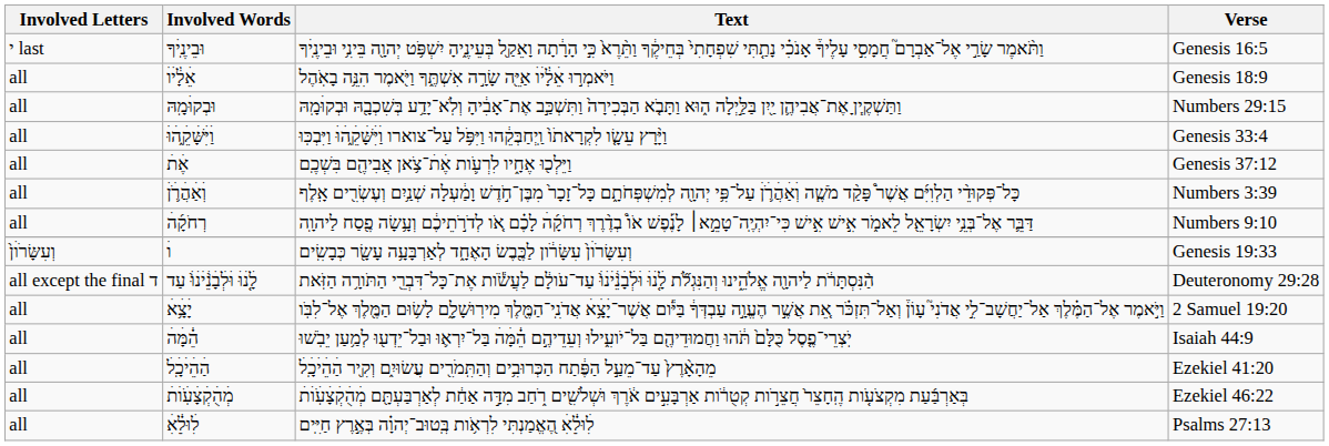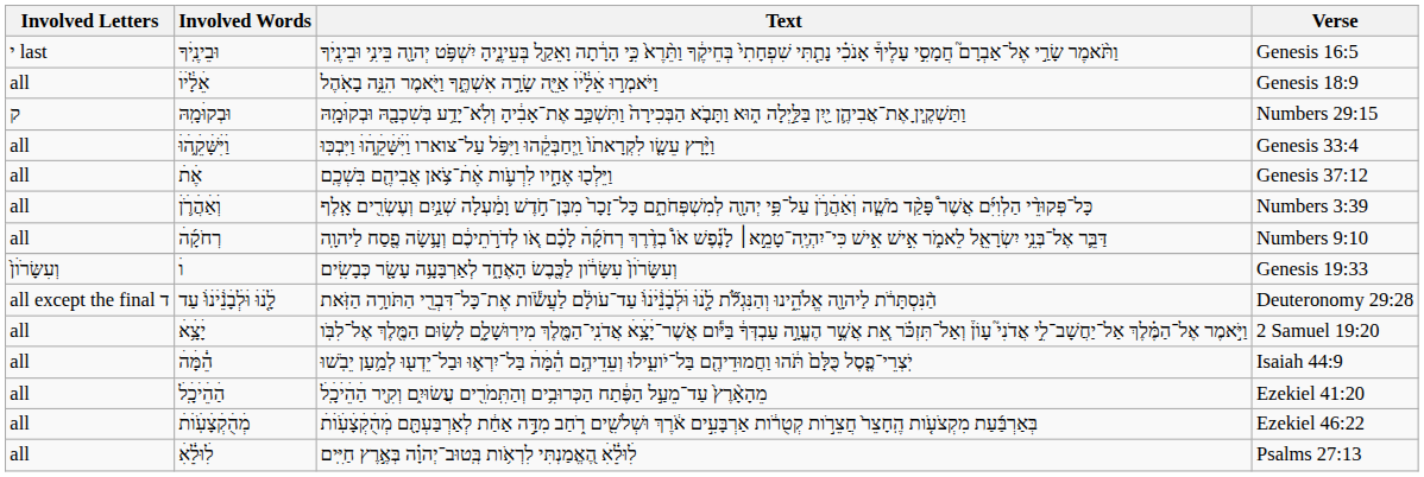 <table class="wikitable">
 <tr>
 <th>Involved Letters</th>
 <th>Involved Words</th>
 <th>Text</th>
 <th>Verse</th>
 </tr>
 <tr>
 <td>י last</td>
 <td>וּבֵינֶֽיׄךָ</td>
 <td>וַתֹּ֨אמֶר שָׂרַ֣י אֶל־אַבְרָם֮ חֲמָסִ֣י עָלֶיךָ֒ אָנֹכִ֗י נָתַ֤תִּי שִׁפְחָתִי֙ בְּחֵיקֶ֔ךָ וַתֵּ֨רֶא֙ כִּ֣י הָרָ֔תָה וָאֵקַ֖ל בְּעֵינֶ֑יהָ יִשְׁפֹּ֥ט יְהוָ֖ה בֵּינִ֥י וּבֵינֶֽיׄךָ</td>
 <td>Genesis 16:5</td>
 </tr>
 <tr>
 <td>all</td>
 <td>אֵׄלָ֔ׄיׄוׄ</td>
 <td>וַיֹּאמְר֣וּ אֵׄלָ֔ׄיׄוׄ אַיֵּ֖ה שָׂרָ֣ה אִשְׁתֶּ֑ךָ וַיֹּ֖אמֶר הִנֵּ֥ה בָאֹֽהֶל</td>
 <td>Genesis 18:9</td>
 </tr>
 <tr>
-<td>all</td>
+<td>ק</td>
 <td>וּבְקוּׄמָֽהּ</td>
 <td>וַתַּשְׁקֶ֧יןָ אֶת־אֲבִיהֶ֛ן יַ֖יִן בַּלַּ֣יְלָה ה֑וּא וַתָּבֹ֤א הַבְּכִירָה֙ וַתִּשְׁכַּ֣ב אֶת־אָבִ֔יהָ וְלֹֽא־יָדַ֥ע בְּשִׁכְבָ֖הּ וּבְקוּׄמָֽהּ</td>
 <td>Numbers 29:15</td>
 </tr>
 <tr>
 <td>all</td>
 <td>וַׄיִּׄשָּׁׄקֵ֑ׄהׄוּׄ</td>
 <td>וַיָּ֨רָץ עֵשָׂ֤ו לִקְרָאתֹו֙ וַֽיְחַבְּקֵ֔הוּ וַיִּפֹּ֥ל עַל־צוארו וַׄיִּׄשָּׁׄקֵ֑ׄהׄוּׄ וַיִּבְכּֽוּ</td>
 <td>Genesis 33:4</td>
 </tr>
 <tr>
 <td>all</td>
 <td>אֶׄתׄ</td>
 <td>וַיֵּלְכ֖וּ אֶחָ֑יו לִרְעֹ֛ות אֶׄתׄ־צֹ֥אן אֲבִיהֶ֖ם בִּשְׁכֶֽם</td>
 <td>Genesis 37:12</td>
 </tr>
 <tr>
 <td>all</td>
 <td>וְׄאַׄהֲׄרֹ֛ׄןׄ</td>
 <td>כָּל־פְּקוּדֵ֨י הַלְוִיִּ֜ם אֲשֶׁר֩ פָּקַ֨ד מֹשֶׁ֧ה וְׄאַׄהֲׄרֹ֛ׄןׄ עַל־פִּ֥י יְהוָ֖ה לְמִשְׁפְּחֹתָ֑ם כָּל־זָכָר֙ מִבֶּן־חֹ֣דֶשׁ וָמַ֔עְלָה שְׁנַ֥יִם וְעֶשְׂרִ֖ים אָֽלֶף</td>
 <td>Numbers 3:39</td>
 </tr>
 <tr>
 <td>all</td>
 <td>רְחֹקָ֜הׄ</td>
 <td>דַּבֵּ֛ר אֶל־בְּנֵ֥י יִשְׂרָאֵ֖ל לֵאמֹ֑ר אִ֣ישׁ אִ֣ישׁ כִּי־יִהְיֶֽה־טָמֵ֣א׀ לָנֶ֡פֶשׁ אֹו֩ בְדֶ֨רֶךְ רְחֹקָ֜הׄ לָכֶ֗ם אֹ֚ו לְדֹרֹ֣תֵיכֶ֔ם וְעָ֥שָׂה פֶ֖סַח לַיהוָֽה</td>
 <td>Numbers 9:10</td>
 </tr>
 <tr | אֲשֶׁ֖רׄ || רׄ || וַנִּירָ֛ם אָבַ֥ד חֶשְׁבֹּ֖ון עַד־דִּיבֹ֑ון וַנַּשִּׁ֣ים עַד־נֹ֔פַח אֲשֶׁ֖רׄ עַד־מֵֽידְבָֽא || Numbers 21:30>
 </tr>
 <tr>
 <td>וְעִשָּׂרֹוׄן֙</td>
 <td>וׄ</td>
 <td>וְעִשָּׂרֹוׄן֙ עִשָּׂרֹ֔ון לַכֶּ֖בֶשׂ הָאֶחָ֑ד לְאַרְבָּעָ֥ה עָשָׂ֖ר כְּבָשִֽׂים</td>
 <td>Genesis 19:33</td>
 </tr>
 <tr>
 <td>all except the final ד</td>
 <td>לָ֤ׄנׄוּׄ וּׄלְׄבָׄנֵ֨ׄיׄנׄוּ֙ׄ עַד</td>
 <td>הַ֨נִּסְתָּרֹ֔ת לַיהוָ֖ה אֱלֹהֵ֑ינוּ וְהַנִּגְלֹ֞ת לָ֤ׄנׄוּׄ וּׄלְׄבָׄנֵ֨ׄיׄנׄוּ֙ׄ עַד־עֹולָ֔ם לַעֲשֹׂ֕ות אֶת־כָּל־דִּבְרֵ֖י הַתֹּורָ֥ה הַזֹּֽאת</td>
 <td>Deuteronomy 29:28</td>
 </tr>
 <tr>
 <td>all</td>
 <td>יָׄצָ֥ׄאׄ</td>
 <td>וַיֹּ֣אמֶר אֶל־הַמֶּ֗לֶךְ אַל־יַחֲשָׁב־לִ֣י אֲדֹנִי֮ עָוֹן֒ וְאַל־תִּזְכֹּ֗ר אֵ֚ת אֲשֶׁ֣ר הֶעֱוָ֣ה עַבְדְּךָ֔ בַּיֹּ֕ום אֲשֶׁר־יָׄצָ֥ׄאׄ אֲדֹנִֽי־הַמֶּ֖לֶךְ מִירֽוּשָׁלִָ֑ם לָשׂ֥וּם הַמֶּ֖לֶךְ אֶל־לִבֹּֽו</td>
 <td>2 Samuel 19:20</td>
 </tr>
 <tr>
 <td>all</td>
 <td>הֵ֗ׄמָּׄהׄ</td>
 <td>יֹֽצְרֵי־פֶ֤סֶל כֻּלָּם֙ תֹּ֔הוּ וַחֲמוּדֵיהֶ֖ם בַּל־יֹועִ֑ילוּ וְעֵדֵיהֶ֣ם הֵ֗ׄמָּׄהׄ בַּל־יִרְא֛וּ וּבַל־יֵדְע֖וּ לְמַ֥עַן יֵבֹֽשׁוּ</td>
 <td>Isaiah 44:9</td>
 </tr>
 <tr>
 <td>all</td>
 <td>הַׄהֵׄיׄכָֽׄלׄ</td>
 <td>מֵהָאָ֨רֶץ֙ עַד־מֵעַ֣ל הַפֶּ֔תַח הַכְּרוּבִ֥ים וְהַתִּֽמֹרִ֖ים עֲשׂוּיִ֑ם וְקִ֖יר הַׄהֵׄיׄכָֽׄלׄ</td>
 <td>Ezekiel 41:20</td>
 </tr>
 <tr>
 <td>all</td>
 <td>מְׄהֻׄקְׄצָׄעֹֽׄוׄתׄ</td>
 <td>בְּאַרְבַּ֜עַת מִקְצֹעֹ֤ות הֶֽחָצֵר֙ חֲצֵרֹ֣ות קְטֻרֹ֔ות אַרְבָּעִ֣ים אֹ֔רֶךְ וּשְׁלֹשִׁ֖ים רֹ֑חַב מִדָּ֣ה אַחַ֔ת לְאַרְבַּעְתָּ֖ם מְׄהֻׄקְׄצָׄעֹֽׄוׄתׄ</td>
 <td>Ezekiel 46:22</td>
 </tr>
 <tr>
 <td>all</td>
 <td>לׅׄוּלֵׅ֗ׄאׅׄ</td>
 <td>לׅׄוּלֵׅ֗ׄאׅׄ הֶ֭אֱמַנְתִּי לִרְאֹ֥ות בְּֽטוּב־יְהוָ֗ה בְּאֶ֣רֶץ חַיִּֽים</td>
 <td>Psalms 27:13</td>
 </tr>
 </table>
